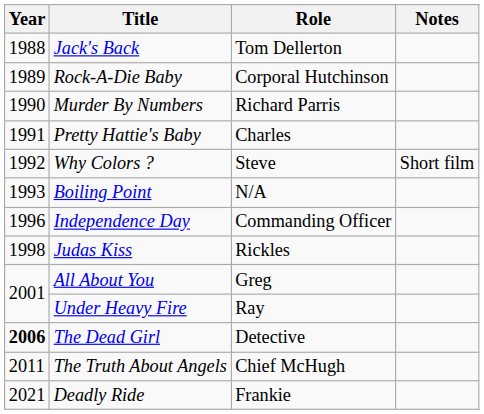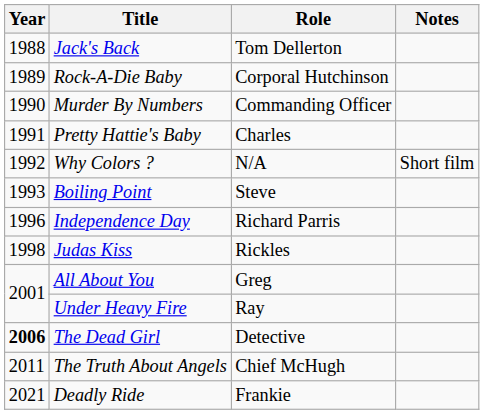 <table class="wikitable sortable">
 <tr>
 <th>Year</th>
 <th>Title</th>
 <th>Role</th>
 <th class="unsortable">Notes</th>
 </tr>
 <tr>
 <td>1988</td>
 <td><em><a href='#'>Jack's Back</a></em></td>
 <td>Tom Dellerton</td>
 <td></td>
 </tr>
 <tr>
 <td>1989</td>
 <td><em>Rock-A-Die Baby</em></td>
 <td>Corporal Hutchinson</td>
 <td></td>
 </tr>
 <tr>
 <td>1990</td>
 <td><em>Murder By Numbers</em></td>
-<td>Richard Parris</td>
+<td>Commanding Officer</td>
 <td></td>
 </tr>
 <tr>
 <td>1991</td>
 <td><em>Pretty Hattie's Baby</em></td>
 <td>Charles</td>
 <td></td>
 </tr>
 <tr>
 <td>1992</td>
 <td><em>Why Colors ?</em></td>
-<td>Steve</td>
+<td>N/A</td>
 <td>Short film</td>
 </tr>
 <tr>
 <td>1993</td>
 <td><em><a href='#'>Boiling Point</a></em></td>
-<td>N/A</td>
+<td>Steve</td>
 <td></td>
 </tr>
 <tr>
 <td>1996</td>
 <td><em><a href='#'>Independence Day</a></em></td>
-<td>Commanding Officer</td>
+<td>Richard Parris</td>
 <td></td>
 </tr>
 <tr>
 <td>1998</td>
 <td><em><a href='#'>Judas Kiss</a></em></td>
 <td>Rickles</td>
 <td></td>
 </tr>
 <tr>
 <td rowspan="2">2001</td>
 <td><em><a href='#'>All About You</a></em></td>
 <td>Greg</td>
 <td></td>
 </tr>
 <tr>
 <td><em><a href='#'>Under Heavy Fire</a></em></td>
 <td>Ray</td>
 <td></td>
 </tr>
 <tr>
 <td><strong>2006</strong></td>
 <td><em><a href='#'>The Dead Girl</a></em></td>
 <td>Detective</td>
 <td></td>
 </tr>
 <tr>
 <td>2011</td>
 <td><em>The Truth About Angels</em></td>
 <td>Chief McHugh</td>
 <td></td>
 </tr>
 <tr>
 <td>2021</td>
 <td><em>Deadly Ride</em></td>
 <td>Frankie</td>
 <td></td>
 </tr>
 </table>
